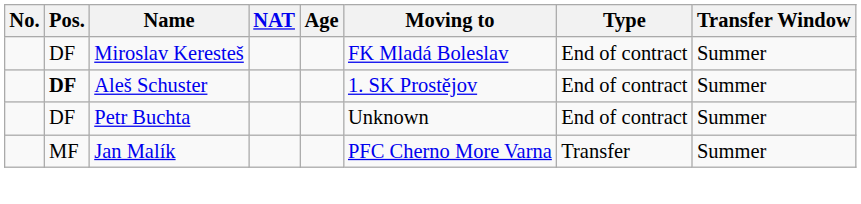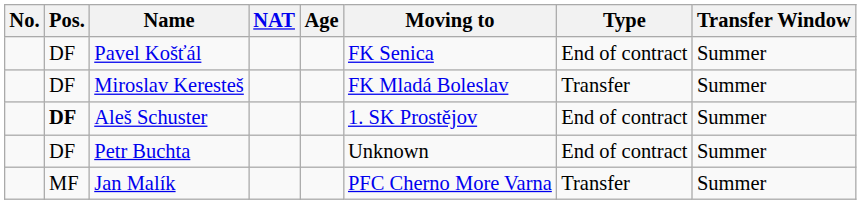 <table class="wikitable">
 <tr>
 <th>No.</th>
 <th>Pos.</th>
 <th>Name</th>
 <th><a href='#'>NAT</a></th>
 <th>Age</th>
 <th>Moving to</th>
 <th>Type</th>
 <th>Transfer Window</th>
 </tr>
 <tr>
 <td></td>
 <td>DF</td>
+<td><a href='#'>Pavel Košťál</a></td>
+<td></td>
+<td></td>
+<td><a href='#'>FK Senica</a></td>
+<td>End of contract</td>
+<td>Summer</td>
+</tr>
+<tr>
+<td></td>
+<td>DF</td>
 <td><a href='#'>Miroslav Keresteš</a></td>
 <td></td>
 <td></td>
 <td><a href='#'>FK Mladá Boleslav</a></td>
-<td>End of contract</td>
+<td>Transfer</td>
 <td>Summer</td>
 </tr>
 <tr>
 <td></td>
 <td><strong>DF</strong></td>
 <td><a href='#'>Aleš Schuster</a></td>
 <td></td>
 <td></td>
 <td><a href='#'>1. SK Prostějov</a></td>
 <td>End of contract</td>
 <td>Summer</td>
 </tr>
 <tr>
 <td></td>
 <td>DF</td>
 <td><a href='#'>Petr Buchta</a></td>
 <td></td>
 <td></td>
 <td>Unknown</td>
 <td>End of contract</td>
 <td>Summer</td>
 </tr>
 <tr>
 <td></td>
 <td>MF</td>
 <td><a href='#'>Jan Malík</a></td>
 <td></td>
 <td></td>
 <td><a href='#'>PFC Cherno More Varna</a></td>
 <td>Transfer</td>
 <td>Summer</td>
 </tr>
 </table>
